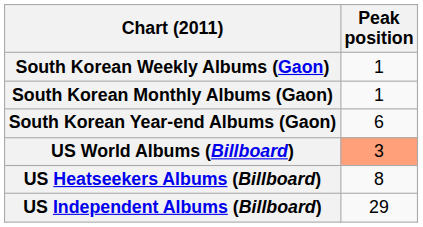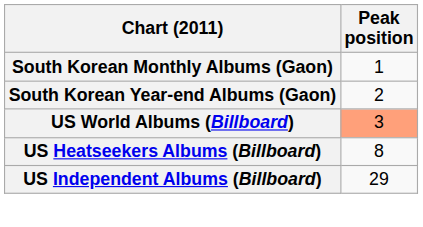 <table class="wikitable sortable plainrowheaders" style="text-align:center">
 <tr>
 <th scope="col">Chart (2011)</th>
 <th scope="col">Peak<br>position</th>
-</tr>
-<tr>
-<th scope="row">South Korean Weekly Albums (<a href='#'>Gaon</a>)</th>
-<td align="center">1</td>
 </tr>
 <tr>
 <th scope="row">South Korean Monthly Albums (Gaon)</th>
 <td align="center">1</td>
 </tr>
 <tr>
 <th scope="row">South Korean Year-end Albums (Gaon)</th>
-<td align="center">6</td>
+<td align="center">2</td>
 </tr>
 <tr>
 <th scope="row">US World Albums (<em><a href='#'>Billboard</a></em>)</th>
 <td align="center" style="background: lightsalmon;">3</td>
 </tr>
 <tr>
 <th scope="row">US <a href='#'>Heatseekers Albums</a> (<em>Billboard</em>)</th>
 <td align="center">8</td>
 </tr>
 <tr>
 <th scope="row">US <a href='#'>Independent Albums</a> (<em>Billboard</em>)</th>
 <td align="center">29</td>
 </tr>
 </table>
